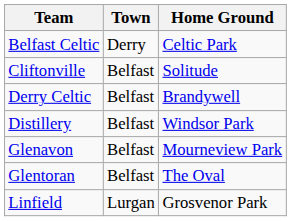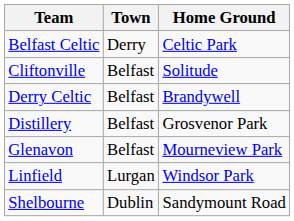 <table class="wikitable sortable">
 <tr>
 <th>Team</th>
 <th>Town</th>
 <th>Home Ground</th>
 </tr>
 <tr>
 <td><a href='#'>Belfast Celtic</a></td>
 <td>Derry</td>
 <td><a href='#'>Celtic Park</a></td>
 </tr>
 <tr>
 <td><a href='#'>Cliftonville</a></td>
 <td>Belfast</td>
 <td><a href='#'>Solitude</a></td>
 </tr>
 <tr>
 <td><a href='#'>Derry Celtic</a></td>
 <td>Belfast</td>
 <td><a href='#'>Brandywell</a></td>
 </tr>
 <tr>
 <td><a href='#'>Distillery</a></td>
 <td>Belfast</td>
-<td><a href='#'>Windsor Park</a></td>
+<td>Grosvenor Park</td>
 </tr>
 <tr>
 <td><a href='#'>Glenavon</a></td>
 <td>Belfast</td>
 <td><a href='#'>Mourneview Park</a></td>
 </tr>
 <tr>
-<td><a href='#'>Glentoran</a></td>
-<td>Belfast</td>
-<td><a href='#'>The Oval</a></td>
+<td><a href='#'>Linfield</a></td>
+<td>Lurgan</td>
+<td><a href='#'>Windsor Park</a></td>
 </tr>
 <tr>
-<td><a href='#'>Linfield</a></td>
-<td>Lurgan</td>
-<td>Grosvenor Park</td>
+<td><a href='#'>Shelbourne</a></td>
+<td>Dublin</td>
+<td>Sandymount Road</td>
 </tr>
 </table>
